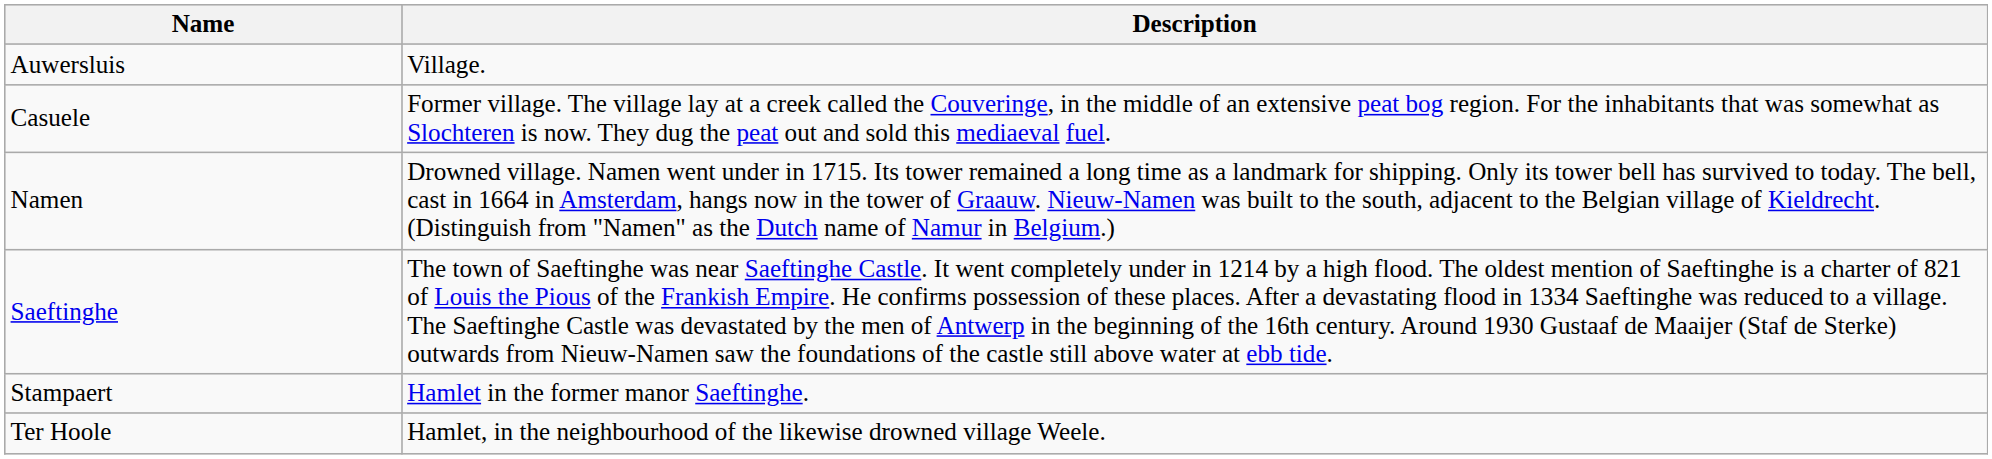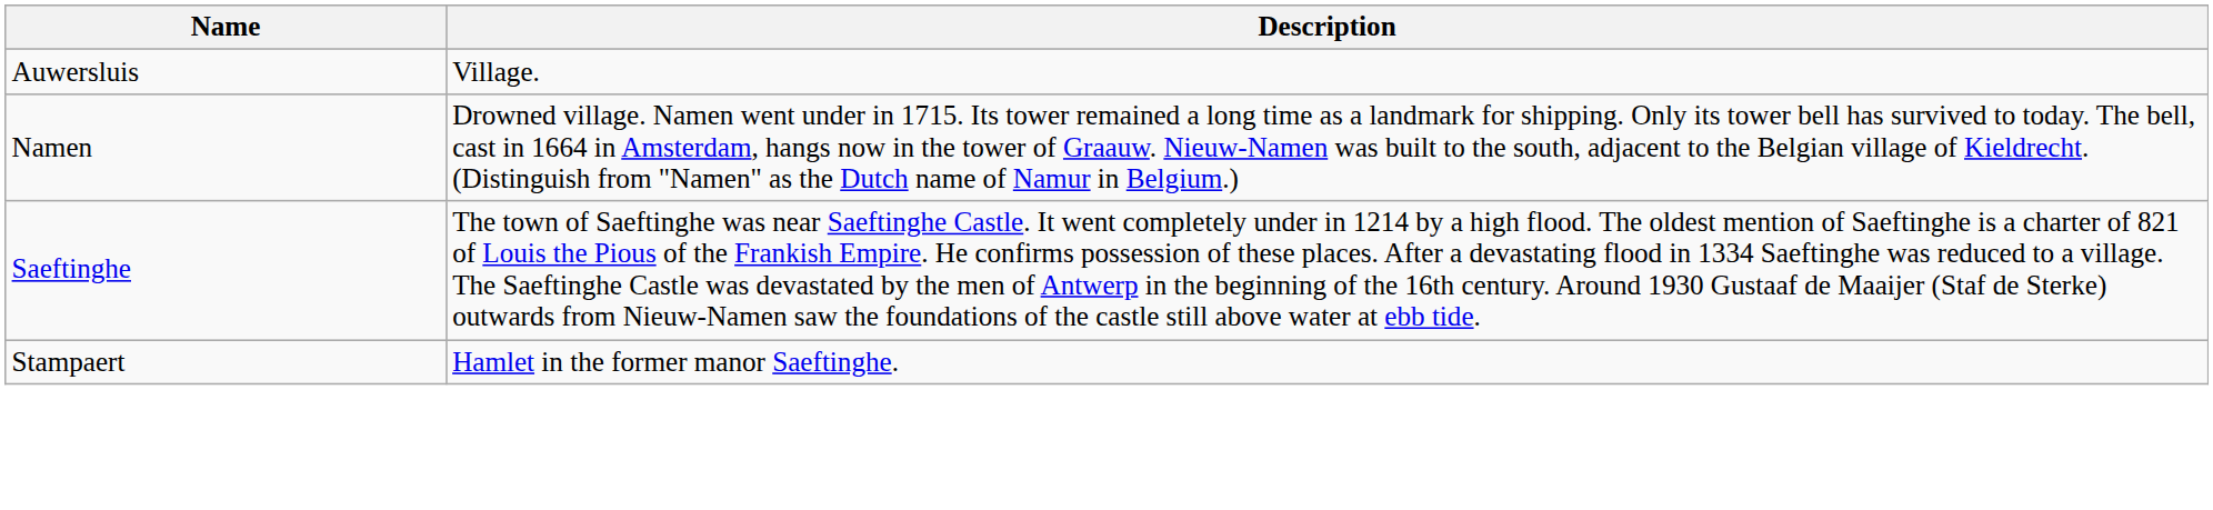 <table class="wikitable" width="100%">
 <tr>
 <th width=20%>Name</th>
 <th width=80%>Description</th>
 </tr>
 <tr>
 <td>Auwersluis</td>
 <td>Village.</td>
-</tr>
-<tr>
-<td>Casuele</td>
-<td>Former village. The village lay at a creek called the <a href='#'>Couveringe</a>, in the middle of an extensive <a href='#'>peat bog</a> region. For the inhabitants that was somewhat as <a href='#'>Slochteren</a> is now. They dug the <a href='#'>peat</a> out and sold this <a href='#'>mediaeval</a> <a href='#'>fuel</a>.</td>
 </tr>
 <tr>
 <td>Namen</td>
 <td>Drowned village. Namen went under in 1715. Its tower remained a long time as a landmark for shipping. Only its tower bell has survived to today. The bell, cast in 1664 in <a href='#'>Amsterdam</a>, hangs now in the tower of <a href='#'>Graauw</a>. <a href='#'>Nieuw-Namen</a> was built to the south, adjacent to the Belgian village of <a href='#'>Kieldrecht</a>. (Distinguish from "Namen" as the <a href='#'>Dutch</a> name of <a href='#'>Namur</a> in <a href='#'>Belgium</a>.)</td>
 </tr>
 <tr>
 <td><a href='#'>Saeftinghe</a></td>
 <td>The town of Saeftinghe was near <a href='#'>Saeftinghe Castle</a>. It went completely under in 1214 by a high flood. The oldest mention of Saeftinghe is a charter of 821 of <a href='#'>Louis the Pious</a> of the <a href='#'>Frankish Empire</a>. He confirms possession of these places. After a devastating flood in 1334 Saeftinghe was reduced to a village. The Saeftinghe Castle was devastated by the men of <a href='#'>Antwerp</a> in the beginning of the 16th century. Around 1930 Gustaaf de Maaijer (Staf de Sterke) outwards from Nieuw-Namen saw the foundations of the castle still above water at <a href='#'>ebb tide</a>.</td>
 </tr>
 <tr>
 <td>Stampaert</td>
 <td><a href='#'>Hamlet</a> in the former manor <a href='#'>Saeftinghe</a>.</td>
 </tr>
-<tr>
-<td>Ter Hoole</td>
-<td>Hamlet, in the neighbourhood of the likewise drowned village Weele.</td>
-</tr>
 </table>
